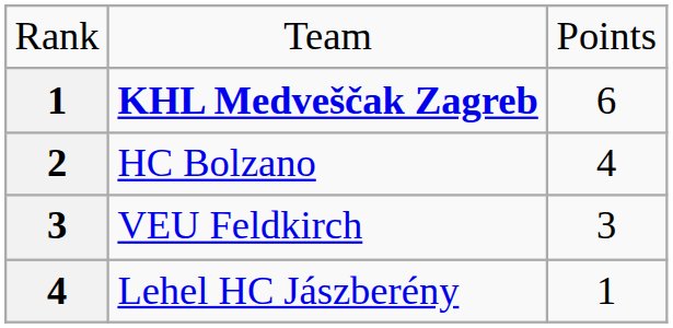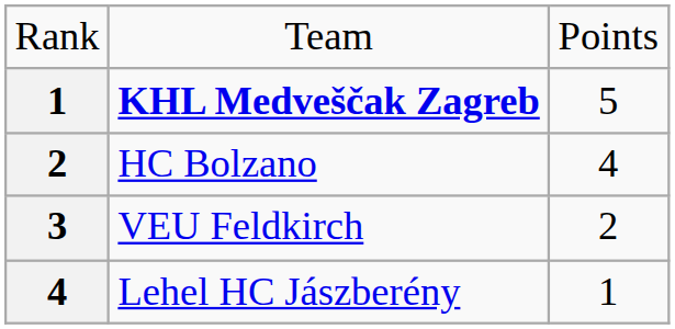 <table class="wikitable" style="text-align: center;">
 <tr>
 <td>Rank</td>
 <td>Team</td>
 <td>Points</td>
 </tr>
 <tr>
 <th>1</th>
 <td style="text-align: left;"> <strong><a href='#'>KHL Medveščak Zagreb</a></strong></td>
-<td>6</td>
+<td>5</td>
 </tr>
 <tr>
 <th>2</th>
 <td style="text-align: left;"> <a href='#'>HC Bolzano</a></td>
 <td>4</td>
 </tr>
 <tr>
 <th>3</th>
 <td style="text-align: left;"> <a href='#'>VEU Feldkirch</a></td>
-<td>3</td>
+<td>2</td>
 </tr>
 <tr>
 <th>4</th>
 <td style="text-align: left;"> <a href='#'>Lehel HC Jászberény</a></td>
 <td>1</td>
 </tr>
 </table>
